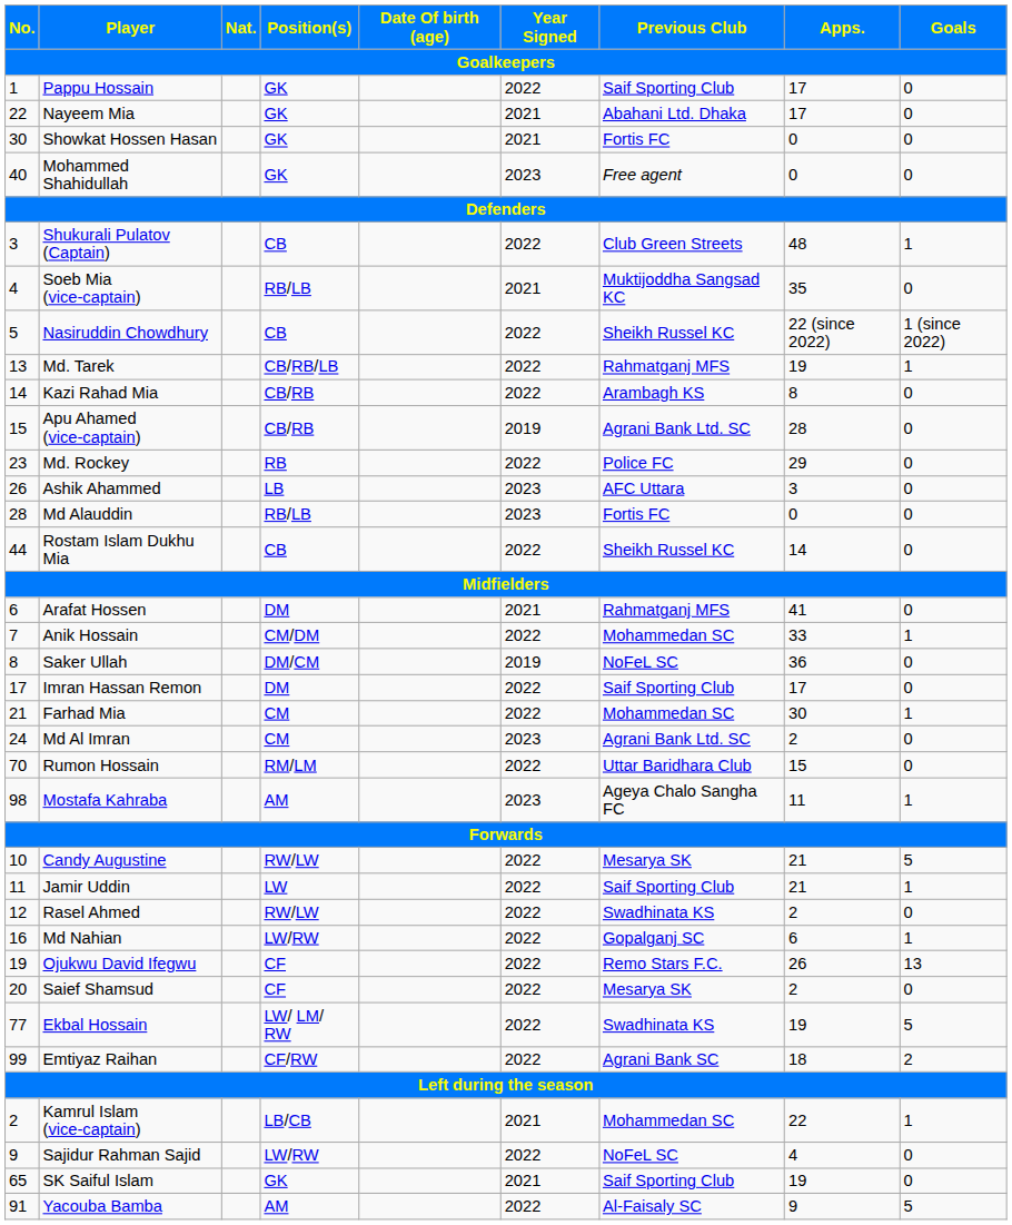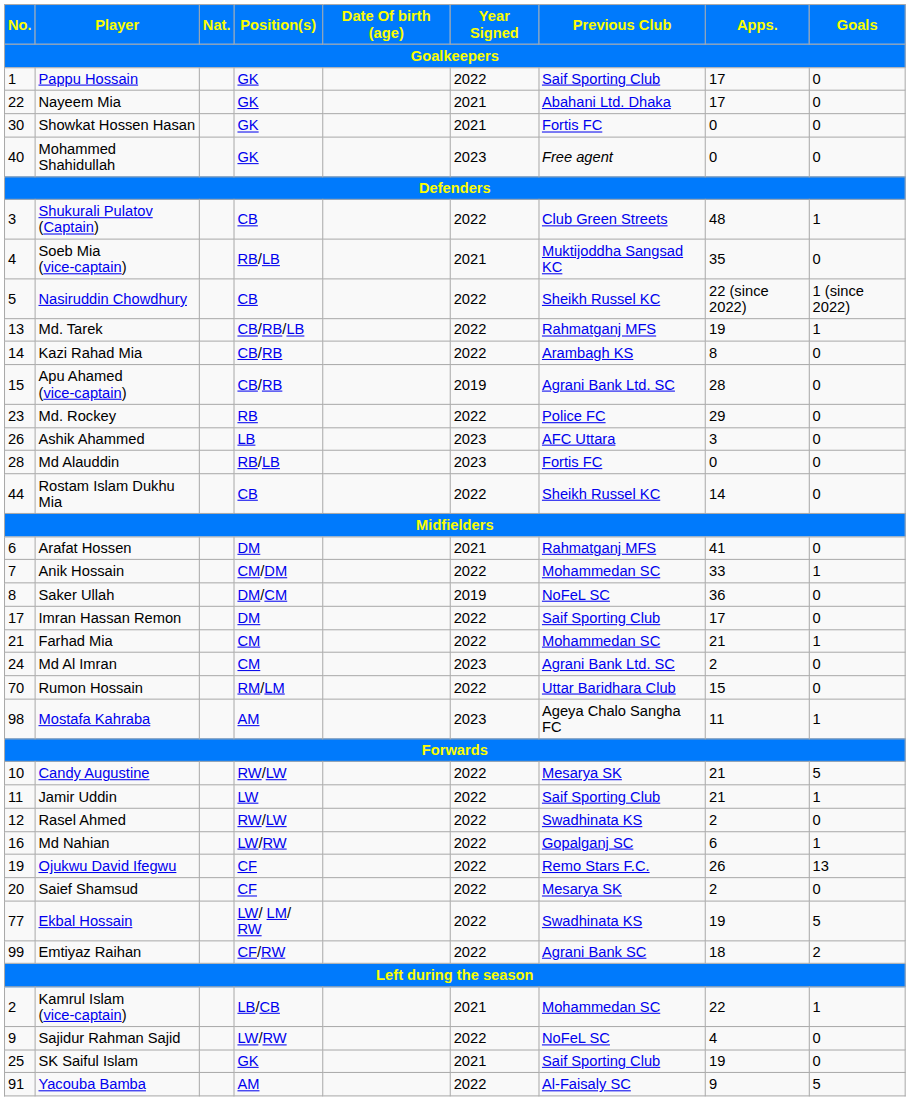 <table class="wikitable sortable" style="text-align:left; font-size:90%; width:100%">
 <tr>
 <th style="background:#007AFC; color:#FBFD00; text-align:center;">No.</th>
 <th style="background:#007AFC; color:#FBFD00; text-align:center;">Player</th>
 <th style="background:#007AFC; color:#FBFD00; text-align:center;">Nat.</th>
 <th style="background:#007AFC; color:#FBFD00; text-align:center;">Position(s)</th>
 <th style="background:#007AFC; color:#FBFD00; text-align:center;">Date Of birth (age)</th>
 <th style="background:#007AFC; color:#FBFD00; text-align:center;">Year Signed</th>
 <th style="background:#007AFC; color:#FBFD00; text-align:center;">Previous Club</th>
 <th style="background:#007AFC; color:#FBFD00; text-align:center;">Apps.</th>
 <th style="background:#007AFC; color:#FBFD00; text-align:center;">Goals</th>
 </tr>
 <tr>
 <th colspan="9" style="background:#007AFC; color:#FBFD00; text-align:center"><strong>Goalkeepers</strong></th>
 </tr>
 <tr>
 <td>1</td>
 <td><a href='#'>Pappu Hossain</a></td>
 <td></td>
 <td><a href='#'>GK</a></td>
 <td></td>
 <td>2022</td>
 <td><a href='#'>Saif Sporting Club</a></td>
 <td>17</td>
 <td>0</td>
 </tr>
 <tr>
 <td>22</td>
 <td>Nayeem Mia</td>
 <td></td>
 <td><a href='#'>GK</a></td>
 <td></td>
 <td>2021</td>
 <td><a href='#'>Abahani Ltd. Dhaka</a></td>
 <td>17</td>
 <td>0</td>
 </tr>
 <tr>
 <td>30</td>
 <td>Showkat Hossen Hasan</td>
 <td></td>
 <td><a href='#'>GK</a></td>
 <td></td>
 <td>2021</td>
 <td><a href='#'>Fortis FC</a></td>
 <td>0</td>
 <td>0</td>
 </tr>
 <tr>
 <td>40</td>
 <td>Mohammed Shahidullah</td>
 <td></td>
 <td><a href='#'>GK</a></td>
 <td></td>
 <td>2023</td>
 <td><em>Free agent</em></td>
 <td>0</td>
 <td>0</td>
 </tr>
 <tr>
 <th colspan="9" style="background:#007AFC; color:#FBFD00; text-align:center"><strong>Defenders</strong></th>
 </tr>
 <tr>
 <td>3</td>
 <td><a href='#'>Shukurali Pulatov</a><br>(<a href='#'>Captain</a>)</td>
 <td></td>
 <td><a href='#'>CB</a></td>
 <td></td>
 <td>2022</td>
 <td> <a href='#'>Club Green Streets</a></td>
 <td>48</td>
 <td>1</td>
 </tr>
 <tr>
 <td>4</td>
 <td>Soeb Mia<br>(<a href='#'>vice-captain</a>)</td>
 <td></td>
 <td><a href='#'>RB</a>/<a href='#'>LB</a></td>
 <td></td>
 <td>2021</td>
 <td><a href='#'>Muktijoddha Sangsad KC</a></td>
 <td>35</td>
 <td>0</td>
 </tr>
 <tr>
 <td>5</td>
 <td><a href='#'>Nasiruddin Chowdhury</a></td>
 <td></td>
 <td><a href='#'>CB</a></td>
 <td></td>
 <td>2022</td>
 <td><a href='#'>Sheikh Russel KC</a></td>
 <td>22 (since 2022)</td>
 <td>1 (since 2022)</td>
 </tr>
 <tr>
 <td>13</td>
 <td>Md. Tarek</td>
 <td></td>
 <td><a href='#'>CB</a>/<a href='#'>RB</a>/<a href='#'>LB</a></td>
 <td></td>
 <td>2022</td>
 <td><a href='#'>Rahmatganj MFS</a></td>
 <td>19</td>
 <td>1</td>
 </tr>
 <tr>
 <td>14</td>
 <td>Kazi Rahad Mia</td>
 <td></td>
 <td><a href='#'>CB</a>/<a href='#'>RB</a></td>
 <td></td>
 <td>2022</td>
 <td><a href='#'>Arambagh KS</a></td>
 <td>8</td>
 <td>0</td>
 </tr>
 <tr>
 <td>15</td>
 <td>Apu Ahamed<br>(<a href='#'>vice-captain</a>)</td>
 <td></td>
 <td><a href='#'>CB</a>/<a href='#'>RB</a></td>
 <td></td>
 <td>2019</td>
 <td><a href='#'>Agrani Bank Ltd. SC</a></td>
 <td>28</td>
 <td>0</td>
 </tr>
 <tr>
 <td>23</td>
 <td>Md. Rockey</td>
 <td></td>
 <td><a href='#'>RB</a></td>
 <td></td>
 <td>2022</td>
 <td><a href='#'>Police FC</a></td>
 <td>29</td>
 <td>0</td>
 </tr>
 <tr>
 <td>26</td>
 <td>Ashik Ahammed</td>
 <td></td>
 <td><a href='#'>LB</a></td>
 <td></td>
 <td>2023</td>
 <td><a href='#'>AFC Uttara</a></td>
 <td>3</td>
 <td>0</td>
 </tr>
 <tr>
 <td>28</td>
 <td>Md Alauddin</td>
 <td></td>
 <td><a href='#'>RB</a>/<a href='#'>LB</a></td>
 <td></td>
 <td>2023</td>
 <td><a href='#'>Fortis FC</a></td>
 <td>0</td>
 <td>0</td>
 </tr>
 <tr>
 <td>44</td>
 <td>Rostam Islam Dukhu Mia</td>
 <td></td>
 <td><a href='#'>CB</a></td>
 <td></td>
 <td>2022</td>
 <td><a href='#'>Sheikh Russel KC</a></td>
 <td>14</td>
 <td>0</td>
 </tr>
 <tr>
 <th colspan="9" style="background:#007AFC; color:#FBFD00; text-align:center"><strong>Midfielders</strong></th>
 </tr>
 <tr>
 <td>6</td>
 <td>Arafat Hossen</td>
 <td></td>
 <td><a href='#'>DM</a></td>
 <td></td>
 <td>2021</td>
 <td><a href='#'>Rahmatganj MFS</a></td>
 <td>41</td>
 <td>0</td>
 </tr>
 <tr>
 <td>7</td>
 <td>Anik Hossain</td>
 <td></td>
 <td><a href='#'>CM</a>/<a href='#'>DM</a></td>
 <td></td>
 <td>2022</td>
 <td><a href='#'>Mohammedan SC</a></td>
 <td>33</td>
 <td>1</td>
 </tr>
 <tr>
 <td>8</td>
 <td>Saker Ullah</td>
 <td></td>
 <td><a href='#'>DM</a>/<a href='#'>CM</a></td>
 <td></td>
 <td>2019</td>
 <td><a href='#'>NoFeL SC</a></td>
 <td>36</td>
 <td>0</td>
 </tr>
 <tr>
 <td>17</td>
 <td>Imran Hassan Remon</td>
 <td></td>
 <td><a href='#'>DM</a></td>
 <td></td>
 <td>2022</td>
 <td><a href='#'>Saif Sporting Club</a></td>
 <td>17</td>
 <td>0</td>
 </tr>
 <tr>
 <td>21</td>
 <td>Farhad Mia</td>
 <td></td>
 <td><a href='#'>CM</a></td>
 <td></td>
 <td>2022</td>
 <td><a href='#'>Mohammedan SC</a></td>
-<td>30</td>
+<td>21</td>
 <td>1</td>
 </tr>
 <tr>
 <td>24</td>
 <td>Md Al Imran</td>
 <td></td>
 <td><a href='#'>CM</a></td>
 <td></td>
 <td>2023</td>
 <td><a href='#'>Agrani Bank Ltd. SC</a></td>
 <td>2</td>
 <td>0</td>
 </tr>
 <tr>
 <td>70</td>
 <td>Rumon Hossain</td>
 <td></td>
 <td><a href='#'>RM</a>/<a href='#'>LM</a></td>
 <td></td>
 <td>2022</td>
 <td><a href='#'>Uttar Baridhara Club</a></td>
 <td>15</td>
 <td>0</td>
 </tr>
 <tr>
 <td>98</td>
 <td><a href='#'>Mostafa Kahraba</a></td>
 <td></td>
 <td><a href='#'>AM</a></td>
 <td></td>
 <td>2023</td>
 <td> Ageya Chalo Sangha FC</td>
 <td>11</td>
 <td>1</td>
 </tr>
 <tr>
 <th colspan="9" style="background:#007AFC; color:#FBFD00; text-align:center"><strong>Forwards</strong></th>
 </tr>
 <tr>
 <td>10</td>
 <td><a href='#'>Candy Augustine</a></td>
 <td></td>
 <td><a href='#'>RW</a>/<a href='#'>LW</a></td>
 <td></td>
 <td>2022</td>
 <td> <a href='#'>Mesarya SK</a></td>
 <td>21</td>
 <td>5</td>
 </tr>
 <tr>
 <td>11</td>
 <td>Jamir Uddin</td>
 <td></td>
 <td><a href='#'>LW</a></td>
 <td></td>
 <td>2022</td>
 <td><a href='#'>Saif Sporting Club</a></td>
 <td>21</td>
 <td>1</td>
 </tr>
 <tr>
 <td>12</td>
 <td>Rasel Ahmed</td>
 <td></td>
 <td><a href='#'>RW</a>/<a href='#'>LW</a></td>
 <td></td>
 <td>2022</td>
 <td><a href='#'>Swadhinata KS</a></td>
 <td>2</td>
 <td>0</td>
 </tr>
 <tr>
 <td>16</td>
 <td>Md Nahian</td>
 <td></td>
 <td><a href='#'>LW</a>/<a href='#'>RW</a></td>
 <td></td>
 <td>2022</td>
 <td><a href='#'>Gopalganj SC</a></td>
 <td>6</td>
 <td>1</td>
 </tr>
 <tr>
 <td>19</td>
 <td><a href='#'>Ojukwu David Ifegwu</a></td>
 <td></td>
 <td><a href='#'>CF</a></td>
 <td></td>
 <td>2022</td>
 <td> <a href='#'>Remo Stars F.C.</a></td>
 <td>26</td>
 <td>13</td>
 </tr>
 <tr>
 <td>20</td>
 <td>Saief Shamsud</td>
 <td></td>
 <td><a href='#'>CF</a></td>
 <td></td>
 <td>2022</td>
 <td> <a href='#'>Mesarya SK</a></td>
 <td>2</td>
 <td>0</td>
 </tr>
 <tr>
 <td>77</td>
 <td><a href='#'>Ekbal Hossain</a></td>
 <td></td>
 <td><a href='#'>LW</a>/ <a href='#'>LM</a>/ <a href='#'>RW</a></td>
 <td></td>
 <td>2022</td>
 <td><a href='#'>Swadhinata KS</a></td>
 <td>19</td>
 <td>5</td>
 </tr>
 <tr>
 <td>99</td>
 <td>Emtiyaz Raihan</td>
 <td></td>
 <td><a href='#'>CF</a>/<a href='#'>RW</a></td>
 <td></td>
 <td>2022</td>
 <td><a href='#'>Agrani Bank SC</a></td>
 <td>18</td>
 <td>2</td>
 </tr>
 <tr>
 <th colspan="9" style="background:#007AFC; color:#FBFD00; text-align:center"><strong>Left during the season</strong></th>
 </tr>
 <tr>
 <td>2</td>
 <td>Kamrul Islam<br>(<a href='#'>vice-captain</a>)</td>
 <td></td>
 <td><a href='#'>LB</a>/<a href='#'>CB</a></td>
 <td></td>
 <td>2021</td>
 <td><a href='#'>Mohammedan SC</a></td>
 <td>22</td>
 <td>1</td>
 </tr>
 <tr>
 <td>9</td>
 <td>Sajidur Rahman Sajid</td>
 <td></td>
 <td><a href='#'>LW</a>/<a href='#'>RW</a></td>
 <td></td>
 <td>2022</td>
 <td><a href='#'>NoFeL SC</a></td>
 <td>4</td>
 <td>0</td>
 </tr>
 <tr>
-<td>65</td>
+<td>25</td>
 <td>SK Saiful Islam</td>
 <td></td>
 <td><a href='#'>GK</a></td>
 <td></td>
 <td>2021</td>
 <td><a href='#'>Saif Sporting Club</a></td>
 <td>19</td>
 <td>0</td>
 </tr>
 <tr>
 <td>91</td>
 <td><a href='#'>Yacouba Bamba</a></td>
 <td></td>
 <td><a href='#'>AM</a></td>
 <td></td>
 <td>2022</td>
 <td> <a href='#'>Al-Faisaly SC</a></td>
 <td>9</td>
 <td>5</td>
 </tr>
 </table>
